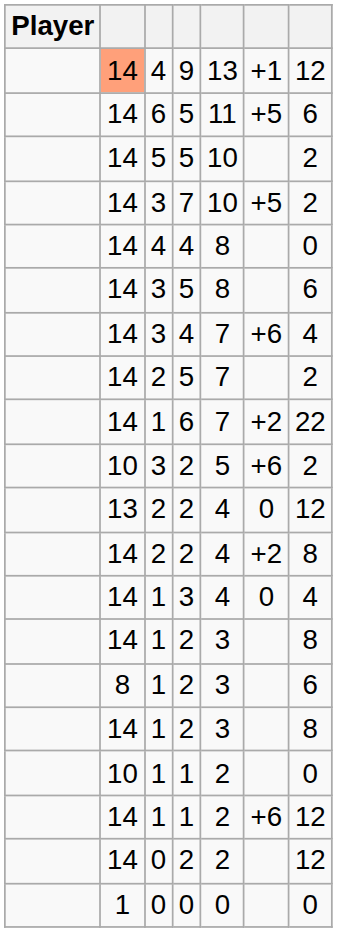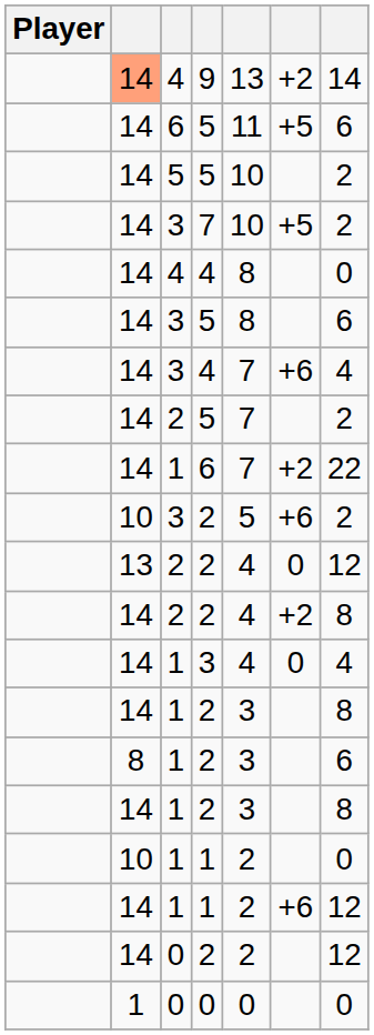 <table class="wikitable sortable" style="text-align:center;">
 <tr>
 <th>Player</th>
 <th></th>
 <th></th>
 <th></th>
 <th></th>
 <th data-sort-type="number"></th>
 <th></th>
 </tr>
 <tr>
 <td></td>
 <td style="background: lightsalmon;">14</td>
 <td>4</td>
 <td>9</td>
 <td>13</td>
-<td>+1</td>
-<td>12</td>
+<td>+2</td>
+<td>14</td>
 </tr>
 <tr>
 <td></td>
 <td>14</td>
 <td>6</td>
 <td>5</td>
 <td>11</td>
 <td>+5</td>
 <td>6</td>
 </tr>
 <tr>
 <td></td>
 <td>14</td>
 <td>5</td>
 <td>5</td>
 <td>10</td>
 <td></td>
 <td>2</td>
 </tr>
 <tr>
 <td></td>
 <td>14</td>
 <td>3</td>
 <td>7</td>
 <td>10</td>
 <td>+5</td>
 <td>2</td>
 </tr>
 <tr>
 <td></td>
 <td>14</td>
 <td>4</td>
 <td>4</td>
 <td>8</td>
 <td></td>
 <td>0</td>
 </tr>
 <tr>
 <td></td>
 <td>14</td>
 <td>3</td>
 <td>5</td>
 <td>8</td>
 <td></td>
 <td>6</td>
 </tr>
 <tr>
 <td></td>
 <td>14</td>
 <td>3</td>
 <td>4</td>
 <td>7</td>
 <td>+6</td>
 <td>4</td>
 </tr>
 <tr>
 <td></td>
 <td>14</td>
 <td>2</td>
 <td>5</td>
 <td>7</td>
 <td></td>
 <td>2</td>
 </tr>
 <tr>
 <td></td>
 <td>14</td>
 <td>1</td>
 <td>6</td>
 <td>7</td>
 <td>+2</td>
 <td>22</td>
 </tr>
 <tr>
 <td></td>
 <td>10</td>
 <td>3</td>
 <td>2</td>
 <td>5</td>
 <td>+6</td>
 <td>2</td>
 </tr>
 <tr>
 <td></td>
 <td>13</td>
 <td>2</td>
 <td>2</td>
 <td>4</td>
 <td>0</td>
 <td>12</td>
 </tr>
 <tr>
 <td></td>
 <td>14</td>
 <td>2</td>
 <td>2</td>
 <td>4</td>
 <td>+2</td>
 <td>8</td>
 </tr>
 <tr>
 <td></td>
 <td>14</td>
 <td>1</td>
 <td>3</td>
 <td>4</td>
 <td>0</td>
 <td>4</td>
 </tr>
 <tr>
 <td></td>
 <td>14</td>
 <td>1</td>
 <td>2</td>
 <td>3</td>
 <td></td>
 <td>8</td>
 </tr>
 <tr>
 <td></td>
 <td>8</td>
 <td>1</td>
 <td>2</td>
 <td>3</td>
 <td></td>
 <td>6</td>
 </tr>
 <tr>
 <td></td>
 <td>14</td>
 <td>1</td>
 <td>2</td>
 <td>3</td>
 <td></td>
 <td>8</td>
 </tr>
 <tr>
 <td></td>
 <td>10</td>
 <td>1</td>
 <td>1</td>
 <td>2</td>
 <td></td>
 <td>0</td>
 </tr>
 <tr>
 <td></td>
 <td>14</td>
 <td>1</td>
 <td>1</td>
 <td>2</td>
 <td>+6</td>
 <td>12</td>
 </tr>
 <tr>
 <td></td>
 <td>14</td>
 <td>0</td>
 <td>2</td>
 <td>2</td>
 <td></td>
 <td>12</td>
 </tr>
 <tr>
 <td></td>
 <td>1</td>
 <td>0</td>
 <td>0</td>
 <td>0</td>
 <td></td>
 <td>0</td>
 </tr>
 </table>
